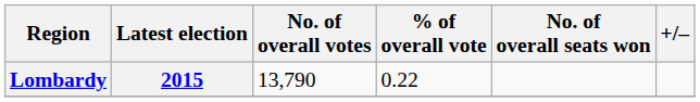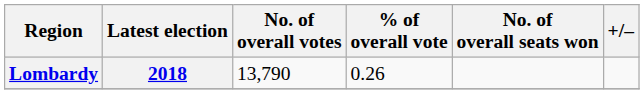 <table class=wikitable>
 <tr>
 <th>Region</th>
 <th>Latest election</th>
 <th>No. of<br>overall votes</th>
 <th>% of<br>overall vote</th>
 <th>No. of<br>overall seats won</th>
 <th>+/–</th>
 </tr>
 <tr>
 <th><a href='#'>Lombardy</a></th>
-<th><a href='#'>2015</a></th>
+<th><a href='#'>2018</a></th>
 <td>13,790</td>
-<td>0.22</td>
+<td>0.26</td>
 <td></td>
 <td></td>
 </tr>
 <tr>
 </tr>
 </table>
